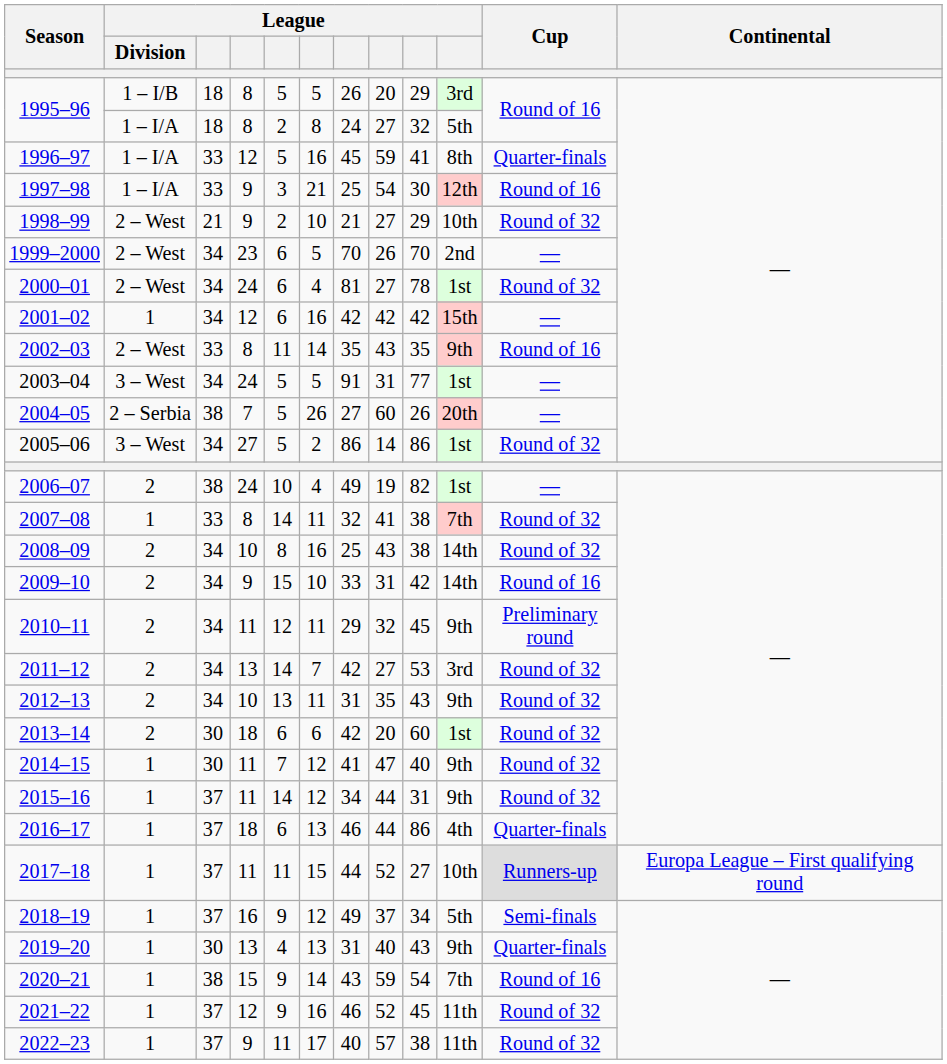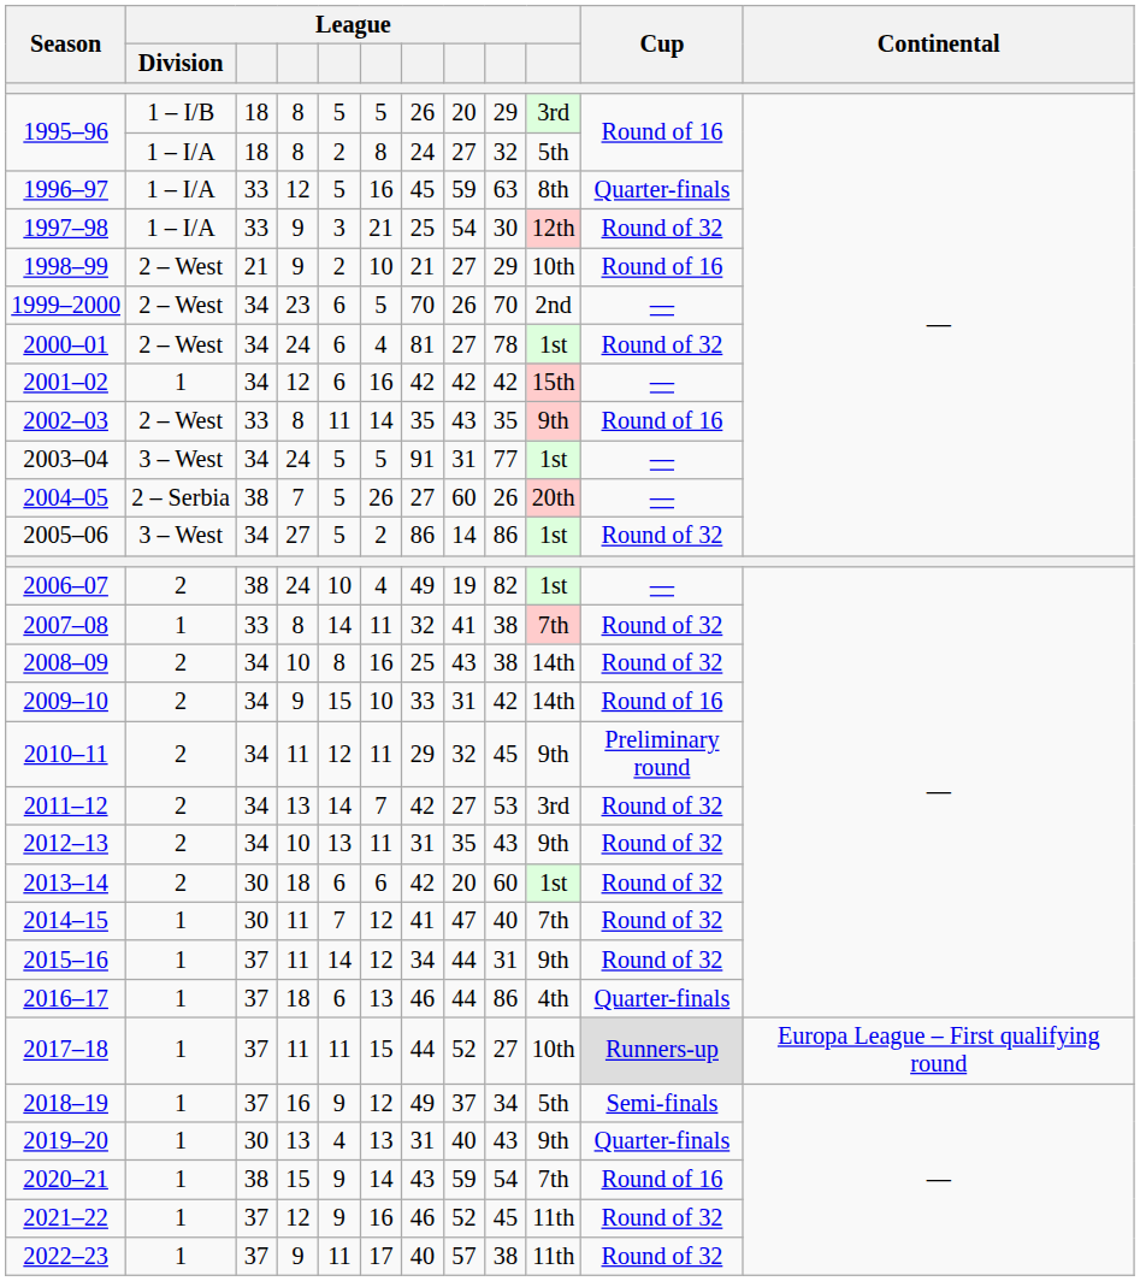 <table class="wikitable sortable" style="text-align:center">
 <tr>
 <th rowspan="2">Season</th>
 <th colspan="9">League</th>
 <th rowspan="2" width="100">Cup</th>
 <th rowspan="2" width="250">Continental</th>
 </tr>
 <tr>
 <th>Division</th>
 <th width="20"></th>
 <th width="20"></th>
 <th width="20"></th>
 <th width="20"></th>
 <th width="20"></th>
 <th width="20"></th>
 <th width="20"></th>
 <th width="20"></th>
 </tr>
 <tr>
 <th colspan="12"></th>
 </tr>
 <tr>
 <td rowspan="2"><a href='#'>1995–96</a></td>
 <td>1 – I/B</td>
 <td>18</td>
 <td>8</td>
 <td>5</td>
 <td>5</td>
 <td>26</td>
 <td>20</td>
 <td>29</td>
 <td style="background-color:#DFD">3rd</td>
 <td rowspan="2"><a href='#'>Round of 16</a></td>
 <td rowspan="12">—</td>
 </tr>
 <tr>
 <td>1 – I/A</td>
 <td>18</td>
 <td>8</td>
 <td>2</td>
 <td>8</td>
 <td>24</td>
 <td>27</td>
 <td>32</td>
 <td>5th</td>
 </tr>
 <tr>
 <td><a href='#'>1996–97</a></td>
 <td>1 – I/A</td>
 <td>33</td>
 <td>12</td>
 <td>5</td>
 <td>16</td>
 <td>45</td>
 <td>59</td>
-<td>41</td>
+<td>63</td>
 <td>8th</td>
 <td><a href='#'>Quarter-finals</a></td>
 </tr>
 <tr>
 <td><a href='#'>1997–98</a></td>
 <td>1 – I/A</td>
 <td>33</td>
 <td>9</td>
 <td>3</td>
 <td>21</td>
 <td>25</td>
 <td>54</td>
 <td>30</td>
 <td style="background-color:#FCC">12th</td>
-<td><a href='#'>Round of 16</a></td>
+<td><a href='#'>Round of 32</a></td>
 </tr>
 <tr>
 <td><a href='#'>1998–99</a></td>
 <td>2 – West</td>
 <td>21</td>
 <td>9</td>
 <td>2</td>
 <td>10</td>
 <td>21</td>
 <td>27</td>
 <td>29</td>
 <td>10th</td>
-<td><a href='#'>Round of 32</a></td>
+<td><a href='#'>Round of 16</a></td>
 </tr>
 <tr>
 <td><a href='#'>1999–2000</a></td>
 <td>2 – West</td>
 <td>34</td>
 <td>23</td>
 <td>6</td>
 <td>5</td>
 <td>70</td>
 <td>26</td>
 <td>70</td>
 <td>2nd</td>
 <td><a href='#'>—</a></td>
 </tr>
 <tr>
 <td><a href='#'>2000–01</a></td>
 <td>2 – West</td>
 <td>34</td>
 <td>24</td>
 <td>6</td>
 <td>4</td>
 <td>81</td>
 <td>27</td>
 <td>78</td>
 <td style="background-color:#DFD">1st</td>
 <td><a href='#'>Round of 32</a></td>
 </tr>
 <tr>
 <td><a href='#'>2001–02</a></td>
 <td>1</td>
 <td>34</td>
 <td>12</td>
 <td>6</td>
 <td>16</td>
 <td>42</td>
 <td>42</td>
 <td>42</td>
 <td style="background-color:#FCC">15th</td>
 <td><a href='#'>—</a></td>
 </tr>
 <tr>
 <td><a href='#'>2002–03</a></td>
 <td>2 – West</td>
 <td>33</td>
 <td>8</td>
 <td>11</td>
 <td>14</td>
 <td>35</td>
 <td>43</td>
 <td>35</td>
 <td style="background-color:#FCC">9th</td>
 <td><a href='#'>Round of 16</a></td>
 </tr>
 <tr>
 <td>2003–04</td>
 <td>3 – West</td>
 <td>34</td>
 <td>24</td>
 <td>5</td>
 <td>5</td>
 <td>91</td>
 <td>31</td>
 <td>77</td>
 <td style="background-color:#DFD">1st</td>
 <td><a href='#'>—</a></td>
 </tr>
 <tr>
 <td><a href='#'>2004–05</a></td>
 <td>2 – Serbia</td>
 <td>38</td>
 <td>7</td>
 <td>5</td>
 <td>26</td>
 <td>27</td>
 <td>60</td>
 <td>26</td>
 <td style="background-color:#FCC">20th</td>
 <td><a href='#'>—</a></td>
 </tr>
 <tr>
 <td>2005–06</td>
 <td>3 – West</td>
 <td>34</td>
 <td>27</td>
 <td>5</td>
 <td>2</td>
 <td>86</td>
 <td>14</td>
 <td>86</td>
 <td style="background-color:#DFD">1st</td>
 <td><a href='#'>Round of 32</a></td>
 </tr>
 <tr>
 <th colspan="12"></th>
 </tr>
 <tr>
 <td><a href='#'>2006–07</a></td>
 <td>2</td>
 <td>38</td>
 <td>24</td>
 <td>10</td>
 <td>4</td>
 <td>49</td>
 <td>19</td>
 <td>82</td>
 <td style="background-color:#DFD">1st</td>
 <td><a href='#'>—</a></td>
 <td rowspan="11">—</td>
 </tr>
 <tr>
 <td><a href='#'>2007–08</a></td>
 <td>1</td>
 <td>33</td>
 <td>8</td>
 <td>14</td>
 <td>11</td>
 <td>32</td>
 <td>41</td>
 <td>38</td>
 <td style="background-color:#FCC">7th</td>
 <td><a href='#'>Round of 32</a></td>
 </tr>
 <tr>
 <td><a href='#'>2008–09</a></td>
 <td>2</td>
 <td>34</td>
 <td>10</td>
 <td>8</td>
 <td>16</td>
 <td>25</td>
 <td>43</td>
 <td>38</td>
 <td>14th</td>
 <td><a href='#'>Round of 32</a></td>
 </tr>
 <tr>
 <td><a href='#'>2009–10</a></td>
 <td>2</td>
 <td>34</td>
 <td>9</td>
 <td>15</td>
 <td>10</td>
 <td>33</td>
 <td>31</td>
 <td>42</td>
 <td>14th</td>
 <td><a href='#'>Round of 16</a></td>
 </tr>
 <tr>
 <td><a href='#'>2010–11</a></td>
 <td>2</td>
 <td>34</td>
 <td>11</td>
 <td>12</td>
 <td>11</td>
 <td>29</td>
 <td>32</td>
 <td>45</td>
 <td>9th</td>
 <td><a href='#'>Preliminary round</a></td>
 </tr>
 <tr>
 <td><a href='#'>2011–12</a></td>
 <td>2</td>
 <td>34</td>
 <td>13</td>
 <td>14</td>
 <td>7</td>
 <td>42</td>
 <td>27</td>
 <td>53</td>
 <td>3rd</td>
 <td><a href='#'>Round of 32</a></td>
 </tr>
 <tr>
 <td><a href='#'>2012–13</a></td>
 <td>2</td>
 <td>34</td>
 <td>10</td>
 <td>13</td>
 <td>11</td>
 <td>31</td>
 <td>35</td>
 <td>43</td>
 <td>9th</td>
 <td><a href='#'>Round of 32</a></td>
 </tr>
 <tr>
 <td><a href='#'>2013–14</a></td>
 <td>2</td>
 <td>30</td>
 <td>18</td>
 <td>6</td>
 <td>6</td>
 <td>42</td>
 <td>20</td>
 <td>60</td>
 <td style="background-color:#DFD">1st</td>
 <td><a href='#'>Round of 32</a></td>
 </tr>
 <tr>
 <td><a href='#'>2014–15</a></td>
 <td>1</td>
 <td>30</td>
 <td>11</td>
 <td>7</td>
 <td>12</td>
 <td>41</td>
 <td>47</td>
 <td>40</td>
-<td>9th</td>
+<td>7th</td>
 <td><a href='#'>Round of 32</a></td>
 </tr>
 <tr>
 <td><a href='#'>2015–16</a></td>
 <td>1</td>
 <td>37</td>
 <td>11</td>
 <td>14</td>
 <td>12</td>
 <td>34</td>
 <td>44</td>
 <td>31</td>
 <td>9th</td>
 <td><a href='#'>Round of 32</a></td>
 </tr>
 <tr>
 <td><a href='#'>2016–17</a></td>
 <td>1</td>
 <td>37</td>
 <td>18</td>
 <td>6</td>
 <td>13</td>
 <td>46</td>
 <td>44</td>
 <td>86</td>
 <td>4th</td>
 <td><a href='#'>Quarter-finals</a></td>
 </tr>
 <tr>
 <td><a href='#'>2017–18</a></td>
 <td>1</td>
 <td>37</td>
 <td>11</td>
 <td>11</td>
 <td>15</td>
 <td>44</td>
 <td>52</td>
 <td>27</td>
 <td>10th</td>
 <td style="background-color:#DDD"><a href='#'>Runners-up</a></td>
 <td><a href='#'>Europa League – First qualifying round</a></td>
 </tr>
 <tr>
 <td><a href='#'>2018–19</a></td>
 <td>1</td>
 <td>37</td>
 <td>16</td>
 <td>9</td>
 <td>12</td>
 <td>49</td>
 <td>37</td>
 <td>34</td>
 <td>5th</td>
 <td><a href='#'>Semi-finals</a></td>
 <td rowspan="5">—</td>
 </tr>
 <tr>
 <td><a href='#'>2019–20</a></td>
 <td>1</td>
 <td>30</td>
 <td>13</td>
 <td>4</td>
 <td>13</td>
 <td>31</td>
 <td>40</td>
 <td>43</td>
 <td>9th</td>
 <td><a href='#'>Quarter-finals</a></td>
 </tr>
 <tr>
 <td><a href='#'>2020–21</a></td>
 <td>1</td>
 <td>38</td>
 <td>15</td>
 <td>9</td>
 <td>14</td>
 <td>43</td>
 <td>59</td>
 <td>54</td>
 <td>7th</td>
 <td><a href='#'>Round of 16</a></td>
 </tr>
 <tr>
 <td><a href='#'>2021–22</a></td>
 <td>1</td>
 <td>37</td>
 <td>12</td>
 <td>9</td>
 <td>16</td>
 <td>46</td>
 <td>52</td>
 <td>45</td>
 <td>11th</td>
 <td><a href='#'>Round of 32</a></td>
 </tr>
 <tr>
 <td><a href='#'>2022–23</a></td>
 <td>1</td>
 <td>37</td>
 <td>9</td>
 <td>11</td>
 <td>17</td>
 <td>40</td>
 <td>57</td>
 <td>38</td>
 <td>11th</td>
 <td><a href='#'>Round of 32</a></td>
 </tr>
 </table>
